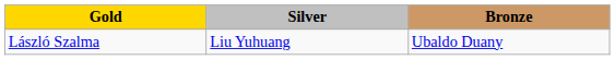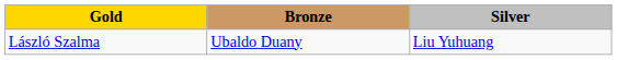 <table class="wikitable" style="text-align:left">
 <tr align="center">
 <td width=200 bgcolor=gold><strong>Gold</strong></td>
+<td width=200 bgcolor=CC9966><strong>Bronze</strong></td>
 <td width=200 bgcolor=silver><strong>Silver</strong></td>
-<td width=200 bgcolor=CC9966><strong>Bronze</strong></td>
 </tr>
 <tr>
 <td><a href='#'>László Szalma</a><br><em></em></td>
+<td><a href='#'>Ubaldo Duany</a><br><em></em></td>
 <td><a href='#'>Liu Yuhuang</a><br><em></em></td>
-<td><a href='#'>Ubaldo Duany</a><br><em></em></td>
 </tr>
 </table>
